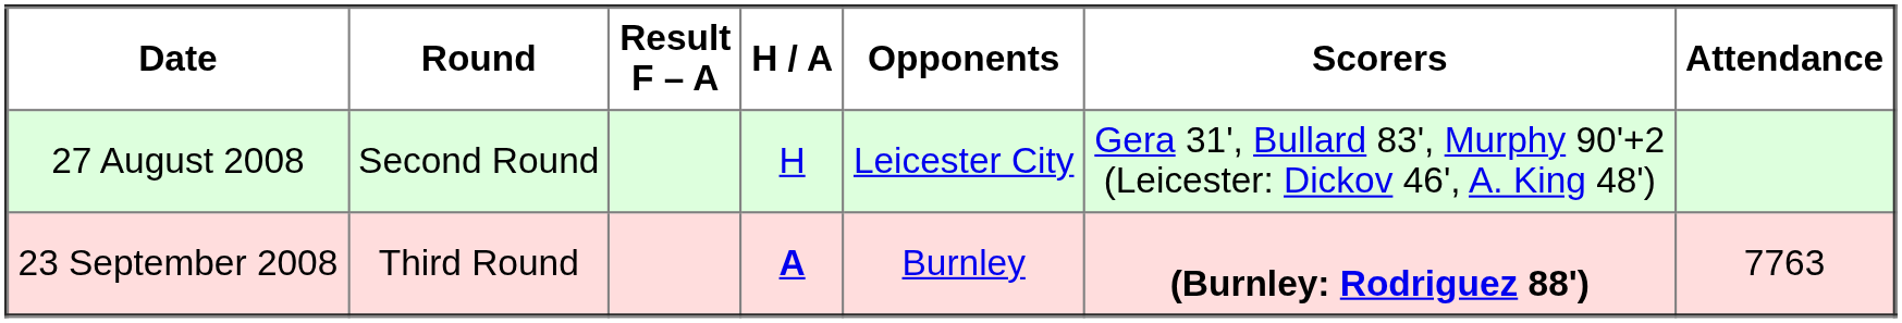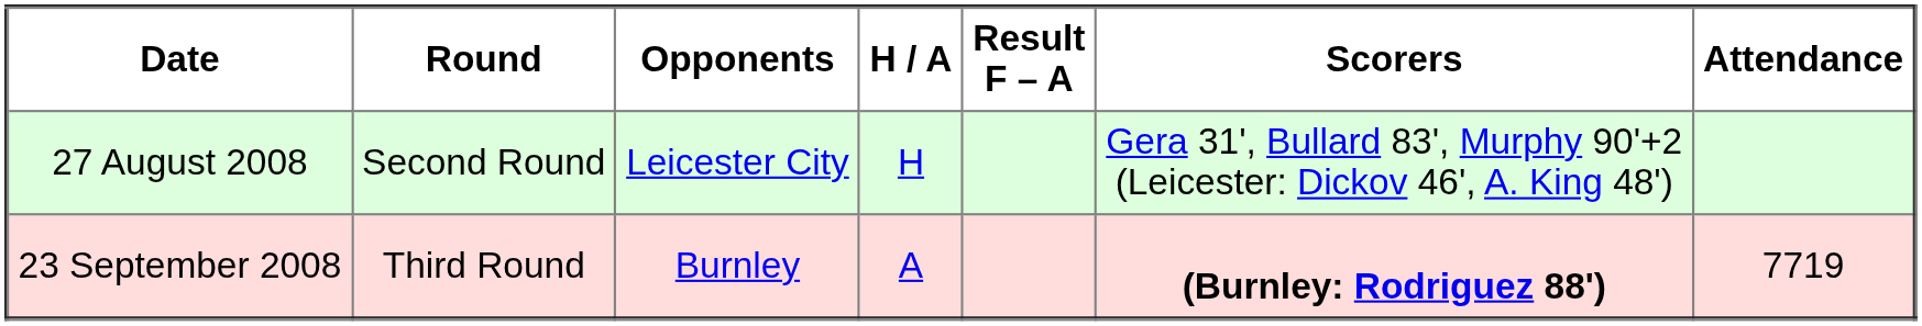 <table border="2" cellpadding="4" style="border-collapse:collapse; text-align:center;">
 <tr>
 <th>Date</th>
 <th>Round</th>
+<th>Opponents</th>
+<th>H / A</th>
 <th>Result<br>F – A</th>
-<th>H / A</th>
-<th>Opponents</th>
 <th>Scorers</th>
 <th>Attendance</th>
 </tr>
 <tr style="background:#dfd;">
 <td>27 August 2008</td>
 <td>Second Round</td>
+<td><a href='#'>Leicester City</a></td>
+<td><a href='#'>H</a></td>
 <td></td>
-<td><a href='#'>H</a></td>
-<td><a href='#'>Leicester City</a></td>
 <td><a href='#'>Gera</a> 31', <a href='#'>Bullard</a> 83', <a href='#'>Murphy</a> 90'+2<br>(Leicester: <a href='#'>Dickov</a> 46', <a href='#'>A. King</a> 48')</td>
 <td></td>
 </tr>
 <tr style="background:#fdd;">
 <td>23 September 2008</td>
 <td>Third Round</td>
+<td><a href='#'>Burnley</a></td>
+<td><a href='#'>A</a></td>
 <td></td>
-<td><strong><a href='#'>A</a></strong></td>
-<td><a href='#'>Burnley</a></td>
 <td><strong><br>(Burnley: <a href='#'>Rodriguez</a> 88')</strong></td>
-<td>7763</td>
+<td>7719</td>
 </tr>
 </table>
